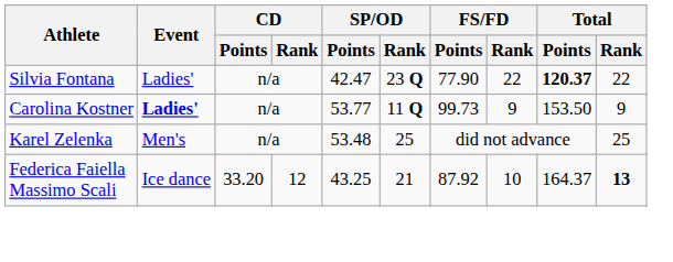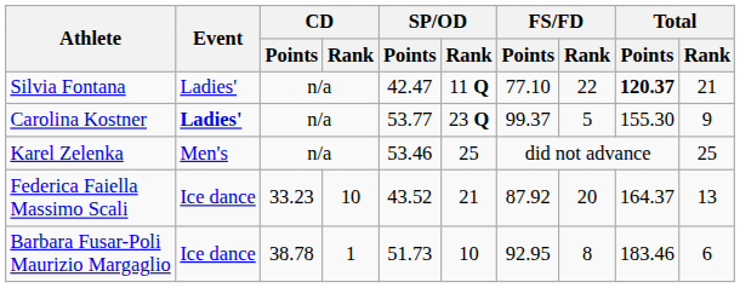 <table class="wikitable" style="font-size:90%">
 <tr>
 <th rowspan="2">Athlete</th>
 <th rowspan="2">Event</th>
 <th colspan="2">CD</th>
 <th colspan="2">SP/OD</th>
 <th colspan="2">FS/FD</th>
 <th colspan="2">Total</th>
 </tr>
 <tr>
 <th>Points</th>
 <th>Rank</th>
 <th>Points</th>
 <th>Rank</th>
 <th>Points</th>
 <th>Rank</th>
 <th>Points</th>
 <th>Rank</th>
 </tr>
 <tr>
 <td><a href='#'>Silvia Fontana</a></td>
 <td><a href='#'>Ladies'</a></td>
 <td colspan=2 align="center">n/a</td>
 <td align="center">42.47</td>
-<td align="center">23 <strong>Q</strong></td>
-<td align="center">77.90</td>
+<td align="center">11 <strong>Q</strong></td>
+<td align="center">77.10</td>
 <td align="center">22</td>
 <td align="center"><strong>120.37</strong></td>
-<td align="center">22</td>
+<td align="center">21</td>
 </tr>
 <tr>
 <td><a href='#'>Carolina Kostner</a></td>
 <td><strong><a href='#'>Ladies'</a></strong></td>
 <td colspan=2 align="center">n/a</td>
 <td align="center">53.77</td>
-<td align="center">11 <strong>Q</strong></td>
-<td align="center">99.73</td>
-<td align="center">9</td>
-<td align="center">153.50</td>
+<td align="center">23 <strong>Q</strong></td>
+<td align="center">99.37</td>
+<td align="center">5</td>
+<td align="center">155.30</td>
 <td align="center">9</td>
 </tr>
 <tr>
 <td><a href='#'>Karel Zelenka</a></td>
 <td><a href='#'>Men's</a></td>
 <td colspan=2 align="center">n/a</td>
-<td align="center">53.48</td>
+<td align="center">53.46</td>
 <td align="center">25</td>
 <td colspan=3 align="center">did not advance</td>
 <td align="center">25</td>
 </tr>
 <tr>
 <td><a href='#'>Federica Faiella</a> <br> <a href='#'>Massimo Scali</a></td>
 <td><a href='#'>Ice dance</a></td>
-<td align="center">33.20</td>
-<td align="center">12</td>
-<td align="center">43.25</td>
+<td align="center">33.23</td>
+<td align="center">10</td>
+<td align="center">43.52</td>
 <td align="center">21</td>
 <td align="center">87.92</td>
+<td align="center">20</td>
+<td align="center">164.37</td>
+<td align="center">13</td>
+</tr>
+<tr>
+<td><a href='#'>Barbara Fusar-Poli</a> <br> <a href='#'>Maurizio Margaglio</a></td>
+<td><a href='#'>Ice dance</a></td>
+<td align="center">38.78</td>
+<td align="center">1</td>
+<td align="center">51.73</td>
 <td align="center">10</td>
-<td align="center">164.37</td>
-<td align="center"><strong>13</strong></td>
+<td align="center">92.95</td>
+<td align="center">8</td>
+<td align="center">183.46</td>
+<td align="center">6</td>
 </tr>
 </table>
